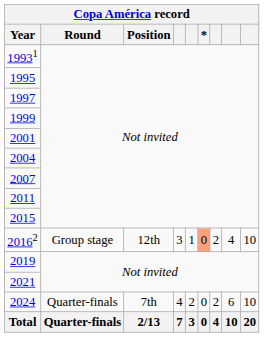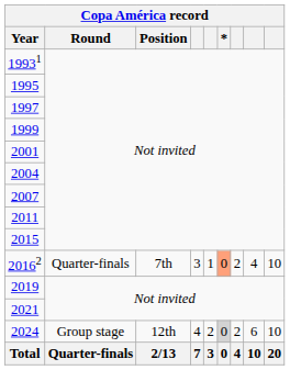 <table class="wikitable" style="text-align: center;">
 <tr>
 <th colspan=9><a href='#'>Copa América</a> record</th>
 </tr>
 <tr>
 <th>Year</th>
 <th>Round</th>
 <th>Position</th>
 <th></th>
 <th></th>
 <th>*</th>
 <th></th>
 <th></th>
 <th></th>
 </tr>
 <tr>
 <td> <a href='#'>1993</a><sup>1</sup></td>
 <td rowspan=9 colspan=9><em>Not invited</em></td>
 </tr>
 <tr>
 <td> <a href='#'>1995</a></td>
 </tr>
 <tr>
 <td> <a href='#'>1997</a></td>
 </tr>
 <tr>
 <td> <a href='#'>1999</a></td>
 </tr>
 <tr>
 <td> <a href='#'>2001</a></td>
 </tr>
 <tr>
 <td> <a href='#'>2004</a></td>
 </tr>
 <tr>
 <td> <a href='#'>2007</a></td>
 </tr>
 <tr>
 <td> <a href='#'>2011</a></td>
 </tr>
 <tr>
 <td> <a href='#'>2015</a></td>
 </tr>
 <tr>
 <td> <a href='#'>2016</a><sup>2</sup></td>
-<td>Group stage</td>
-<td>12th</td>
+<td>Quarter-finals</td>
+<td>7th</td>
 <td>3</td>
 <td>1</td>
 <td style="background: lightsalmon;">0</td>
 <td>2</td>
 <td>4</td>
 <td>10</td>
 </tr>
 <tr>
 <td> <a href='#'>2019</a></td>
 <td rowspan=2 colspan=9><em>Not invited</em></td>
 </tr>
 <tr>
 <td> <a href='#'>2021</a></td>
 </tr>
 <tr>
 <td> <a href='#'>2024</a></td>
-<td>Quarter-finals</td>
-<td>7th</td>
+<td>Group stage</td>
+<td>12th</td>
 <td>4</td>
 <td>2</td>
-<td>0</td>
+<td style="background: lightgrey;">0</td>
 <td>2</td>
 <td>6</td>
 <td>10</td>
 </tr>
 <tr>
 <th>Total</th>
 <th>Quarter-finals</th>
 <th>2/13</th>
 <th>7</th>
 <th>3</th>
 <th>0</th>
 <th>4</th>
 <th>10</th>
 <th>20</th>
 </tr>
 </table>
